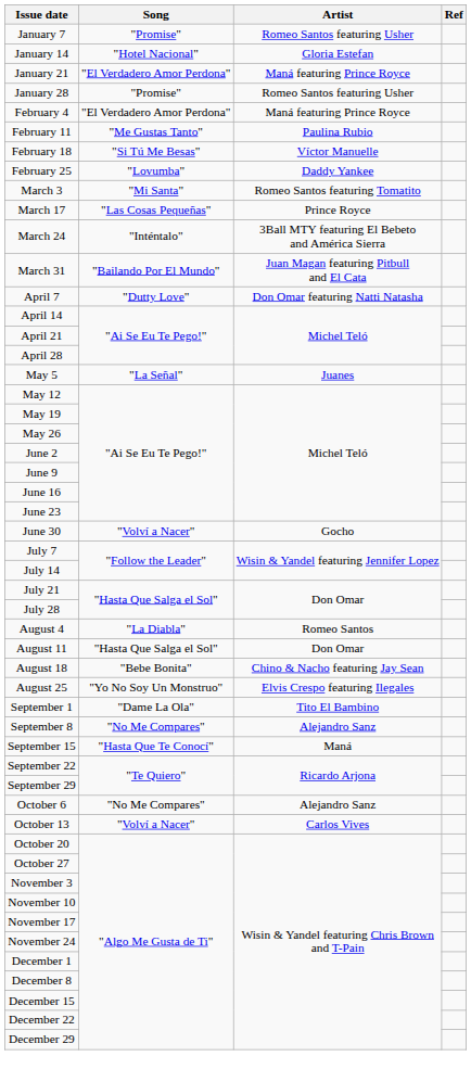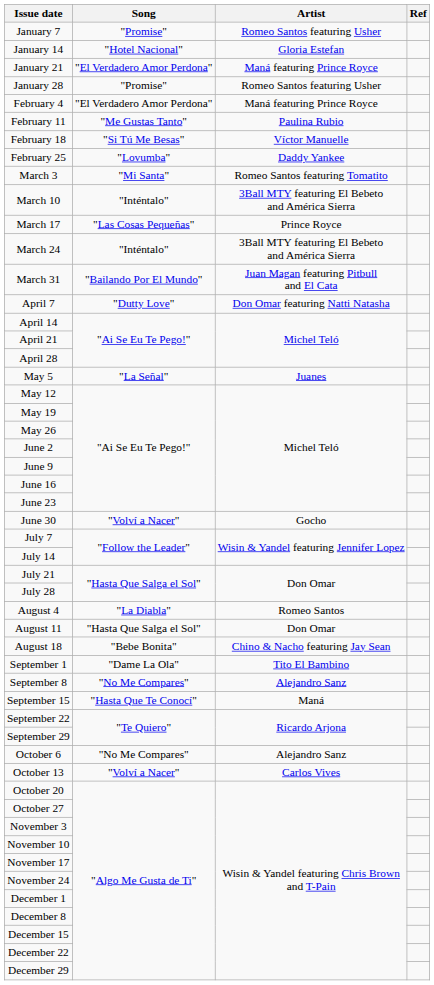 <table class="wikitable" style="text-align: center;">
 <tr>
 <th>Issue date</th>
 <th>Song</th>
 <th>Artist</th>
 <th>Ref</th>
 </tr>
 <tr>
 <td>January 7</td>
 <td style="text-align: center;" rowspan="1">"<a href='#'>Promise</a>"</td>
 <td style="text-align: center;" rowspan="1"><a href='#'>Romeo Santos</a> featuring <a href='#'>Usher</a></td>
 <td style="text-align: center;"></td>
 </tr>
 <tr>
 <td>January 14</td>
 <td style="text-align: center;" rowspan="1">"<a href='#'>Hotel Nacional</a>"</td>
 <td style="text-align: center;" rowspan="1"><a href='#'>Gloria Estefan</a></td>
 <td style="text-align: center;"></td>
 </tr>
 <tr>
 <td>January 21</td>
 <td style="text-align: center;" rowspan="1">"<a href='#'>El Verdadero Amor Perdona</a>"</td>
 <td style="text-align: center;" rowspan="1"><a href='#'>Maná</a> featuring <a href='#'>Prince Royce</a></td>
 <td style="text-align: center;"></td>
 </tr>
 <tr>
 <td>January 28</td>
 <td style="text-align: center;" rowspan="1">"Promise"</td>
 <td style="text-align: center;" rowspan="1">Romeo Santos featuring Usher</td>
 <td style="text-align: center;"></td>
 </tr>
 <tr>
 <td>February 4</td>
 <td style="text-align: center;" rowspan="1">"El Verdadero Amor Perdona"</td>
 <td style="text-align: center;" rowspan="1">Maná featuring Prince Royce</td>
 <td style="text-align: center;"></td>
 </tr>
 <tr>
 <td>February 11</td>
 <td style="text-align: center;" rowspan="1">"<a href='#'>Me Gustas Tanto</a>"</td>
 <td style="text-align: center;" rowspan="1"><a href='#'>Paulina Rubio</a></td>
 <td style="text-align: center;"></td>
 </tr>
 <tr>
 <td>February 18</td>
 <td style="text-align: center;" rowspan="1">"<a href='#'>Si Tú Me Besas</a>"</td>
 <td style="text-align: center;" rowspan="1"><a href='#'>Víctor Manuelle</a></td>
 <td style="text-align: center;"></td>
 </tr>
 <tr>
 <td>February 25</td>
 <td style="text-align: center;" rowspan="1">"<a href='#'>Lovumba</a>"</td>
 <td style="text-align: center;" rowspan="1"><a href='#'>Daddy Yankee</a></td>
 <td style="text-align: center;"></td>
 </tr>
 <tr>
 <td>March 3</td>
 <td style="text-align: center;" rowspan="1">"<a href='#'>Mi Santa</a>"</td>
 <td style="text-align: center;" rowspan="1">Romeo Santos featuring <a href='#'>Tomatito</a></td>
+<td style="text-align: center;"></td>
+</tr>
+<tr>
+<td>March 10</td>
+<td style="text-align: center;" rowspan="1">"Inténtalo"</td>
+<td style="text-align: center;" rowspan="1"><a href='#'>3Ball MTY</a> featuring El Bebeto <br>and América Sierra</td>
 <td style="text-align: center;"></td>
 </tr>
 <tr>
 <td>March 17</td>
 <td style="text-align: center;" rowspan="1">"<a href='#'>Las Cosas Pequeñas</a>"</td>
 <td style="text-align: center;" rowspan="1">Prince Royce</td>
 <td style="text-align: center;"></td>
 </tr>
 <tr>
 <td>March 24</td>
 <td style="text-align: center;" rowspan="1">"Inténtalo"</td>
 <td style="text-align: center;" rowspan="1">3Ball MTY featuring El Bebeto <br>and América Sierra</td>
 <td style="text-align: center;"></td>
 </tr>
 <tr>
 <td>March 31</td>
 <td style="text-align: center;" rowspan="1">"<a href='#'>Bailando Por El Mundo</a>"</td>
 <td style="text-align: center;" rowspan="1"><a href='#'>Juan Magan</a> featuring <a href='#'>Pitbull</a> <br>and <a href='#'>El Cata</a></td>
 <td style="text-align: center;"></td>
 </tr>
 <tr>
 <td>April 7</td>
 <td style="text-align: center;" rowspan="1">"<a href='#'>Dutty Love</a>"</td>
 <td style="text-align: center;" rowspan="1"><a href='#'>Don Omar</a> featuring <a href='#'>Natti Natasha</a></td>
 <td style="text-align: center;"></td>
 </tr>
 <tr>
 <td>April 14</td>
 <td style="text-align: center;" rowspan="3">"<a href='#'>Ai Se Eu Te Pego!</a>"</td>
 <td style="text-align: center;" rowspan="3"><a href='#'>Michel Teló</a></td>
 <td style="text-align: center;"></td>
 </tr>
 <tr>
 <td>April 21</td>
 <td style="text-align: center;"></td>
 </tr>
 <tr>
 <td>April 28</td>
 <td style="text-align: center;"></td>
 </tr>
 <tr>
 <td>May 5</td>
 <td style="text-align: center;" rowspan="1">"<a href='#'>La Señal</a>"</td>
 <td style="text-align: center;" rowspan="1"><a href='#'>Juanes</a></td>
 <td style="text-align: center;"></td>
 </tr>
 <tr>
 <td>May 12</td>
 <td style="text-align: center;" rowspan="7">"Ai Se Eu Te Pego!"</td>
 <td style="text-align: center;" rowspan="7">Michel Teló</td>
 <td style="text-align: center;"></td>
 </tr>
 <tr>
 <td>May 19</td>
 <td style="text-align: center;"></td>
 </tr>
 <tr>
 <td>May 26</td>
 <td style="text-align: center;"></td>
 </tr>
 <tr>
 <td>June 2</td>
 <td style="text-align: center;"></td>
 </tr>
 <tr>
 <td>June 9</td>
 <td style="text-align: center;"></td>
 </tr>
 <tr>
 <td>June 16</td>
 <td style="text-align: center;"></td>
 </tr>
 <tr>
 <td>June 23</td>
 <td style="text-align: center;"></td>
 </tr>
 <tr>
 <td>June 30</td>
 <td style="text-align: center;" rowspan="1">"<a href='#'>Volví a Nacer</a>"</td>
 <td style="text-align: center;" rowspan="1">Gocho</td>
 <td style="text-align: center;"></td>
 </tr>
 <tr>
 <td>July 7</td>
 <td style="text-align: center;" rowspan="2">"<a href='#'>Follow the Leader</a>"</td>
 <td style="text-align: center;" rowspan="2"><a href='#'>Wisin & Yandel</a> featuring <a href='#'>Jennifer Lopez</a></td>
 <td style="text-align: center;"></td>
 </tr>
 <tr>
 <td>July 14</td>
 <td style="text-align: center;"></td>
 </tr>
 <tr>
 <td>July 21</td>
 <td style="text-align: center;" rowspan="2">"<a href='#'>Hasta Que Salga el Sol</a>"</td>
 <td style="text-align: center;" rowspan="2">Don Omar</td>
 <td style="text-align: center;"></td>
 </tr>
 <tr>
 <td>July 28</td>
 <td style="text-align: center;"></td>
 </tr>
 <tr>
 <td>August 4</td>
 <td style="text-align: center;" rowspan="1">"<a href='#'>La Diabla</a>"</td>
 <td style="text-align: center;" rowspan="1">Romeo Santos</td>
 <td style="text-align: center;"></td>
 </tr>
 <tr>
 <td>August 11</td>
 <td style="text-align: center;" rowspan="1">"Hasta Que Salga el Sol"</td>
 <td style="text-align: center;" rowspan="1">Don Omar</td>
 <td style="text-align: center;"></td>
 </tr>
 <tr>
 <td>August 18</td>
 <td style="text-align: center;" rowspan="1">"Bebe Bonita"</td>
 <td style="text-align: center;" rowspan="1"><a href='#'>Chino & Nacho</a> featuring <a href='#'>Jay Sean</a></td>
 <td style="text-align: center;"></td>
 </tr>
 <tr>
-<td>August 25</td>
-<td style="text-align: center;" rowspan="1">"Yo No Soy Un Monstruo"</td>
-<td style="text-align: center;" rowspan="1"><a href='#'>Elvis Crespo</a> featuring <a href='#'>Ilegales</a></td>
-<td style="text-align: center;"></td>
-</tr>
-<tr>
 <td>September 1</td>
 <td style="text-align: center;" rowspan="1">"Dame La Ola"</td>
 <td style="text-align: center;" rowspan="1"><a href='#'>Tito El Bambino</a></td>
 <td style="text-align: center;"></td>
 </tr>
 <tr>
 <td>September 8</td>
 <td style="text-align: center;" rowspan="1">"<a href='#'>No Me Compares</a>"</td>
 <td style="text-align: center;" rowspan="1"><a href='#'>Alejandro Sanz</a></td>
 <td style="text-align: center;"></td>
 </tr>
 <tr>
 <td>September 15</td>
 <td style="text-align: center;" rowspan="1">"<a href='#'>Hasta Que Te Conocí</a>"</td>
 <td style="text-align: center;" rowspan="1">Maná</td>
 <td style="text-align: center;"></td>
 </tr>
 <tr>
 <td>September 22</td>
 <td style="text-align: center;" rowspan="2">"<a href='#'>Te Quiero</a>"</td>
 <td style="text-align: center;" rowspan="2"><a href='#'>Ricardo Arjona</a></td>
 <td style="text-align: center;"></td>
 </tr>
 <tr>
 <td>September 29</td>
 <td style="text-align: center;"></td>
 </tr>
 <tr>
 <td>October 6</td>
 <td style="text-align: center;" rowspan="1">"No Me Compares"</td>
 <td style="text-align: center;" rowspan="1">Alejandro Sanz</td>
 <td style="text-align: center;"></td>
 </tr>
 <tr>
 <td>October 13</td>
 <td style="text-align: center;" rowspan="1">"<a href='#'>Volví a Nacer</a>"</td>
 <td style="text-align: center;" rowspan="1"><a href='#'>Carlos Vives</a></td>
 <td style="text-align: center;"></td>
 </tr>
 <tr>
 <td>October 20</td>
 <td style="text-align: center;" rowspan="11">"<a href='#'>Algo Me Gusta de Ti</a>"</td>
 <td style="text-align: center;" rowspan="11">Wisin & Yandel featuring <a href='#'>Chris Brown</a> <br>and <a href='#'>T-Pain</a></td>
 <td style="text-align: center;"></td>
 </tr>
 <tr>
 <td>October 27</td>
 <td style="text-align: center;"></td>
 </tr>
 <tr>
 <td>November 3</td>
 <td style="text-align: center;"></td>
 </tr>
 <tr>
 <td>November 10</td>
 <td style="text-align: center;"></td>
 </tr>
 <tr>
 <td>November 17</td>
 <td style="text-align: center;"></td>
 </tr>
 <tr>
 <td>November 24</td>
 <td style="text-align: center;"></td>
 </tr>
 <tr>
 <td>December 1</td>
 <td style="text-align: center;"></td>
 </tr>
 <tr>
 <td>December 8</td>
 <td style="text-align: center;"></td>
 </tr>
 <tr>
 <td>December 15</td>
 <td style="text-align: center;"></td>
 </tr>
 <tr>
 <td>December 22</td>
 <td style="text-align: center;"></td>
 </tr>
 <tr>
 <td>December 29</td>
 <td style="text-align: center;"></td>
 </tr>
 </table>
